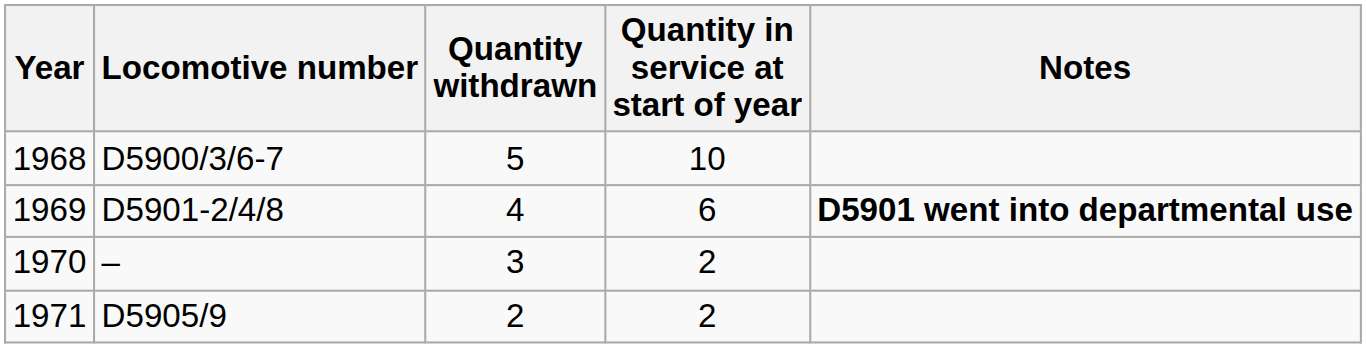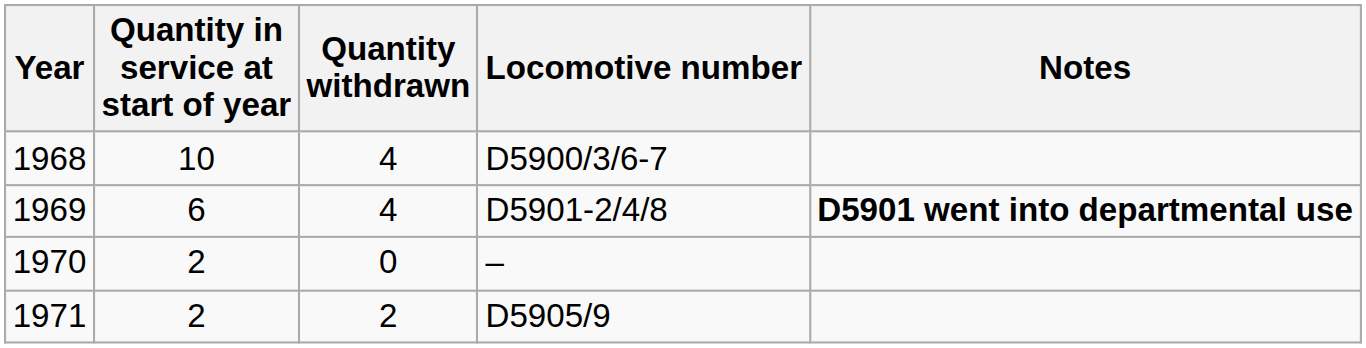 <table class=wikitable style=text-align:center>
 <tr>
 <th>Year</th>
+<th>Quantity in<br>service at<br>start of year</th>
+<th>Quantity<br>withdrawn</th>
 <th>Locomotive number</th>
-<th>Quantity<br>withdrawn</th>
-<th>Quantity in<br>service at<br>start of year</th>
 <th>Notes</th>
 </tr>
 <tr>
 <td>1968</td>
+<td>10</td>
+<td>4</td>
 <td align=left>D5900/3/6-7</td>
-<td>5</td>
-<td>10</td>
 <td align=left></td>
 </tr>
 <tr>
 <td>1969</td>
+<td>6</td>
+<td>4</td>
 <td align=left>D5901-2/4/8</td>
-<td>4</td>
-<td>6</td>
 <td align=left><strong>D5901 went into departmental use</strong></td>
 </tr>
 <tr>
 <td>1970</td>
+<td>2</td>
+<td>0</td>
 <td align=left>–</td>
-<td>3</td>
-<td>2</td>
 <td align=left></td>
 </tr>
 <tr>
 <td>1971</td>
-<td align=left>D5905/9</td>
 <td>2</td>
 <td>2</td>
+<td align=left>D5905/9</td>
 <td align=left></td>
 </tr>
 </table>
